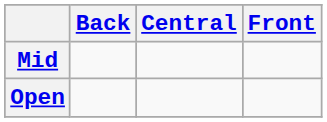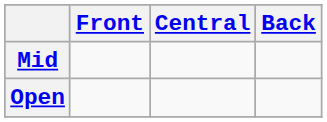 <table class="wikitable" style="text-align: center;">
 <tr>
 <th></th>
+<th><a href='#'>Front</a></th>
+<th><a href='#'>Central</a></th>
 <th><a href='#'>Back</a></th>
-<th><a href='#'>Central</a></th>
-<th><a href='#'>Front</a></th>
 </tr>
 <tr>
 <th><a href='#'>Mid</a></th>
 <td></td>
 <td></td>
 <td></td>
 </tr>
 <tr>
 <th><a href='#'>Open</a></th>
 <td></td>
 <td></td>
 <td></td>
 </tr>
 </table>
